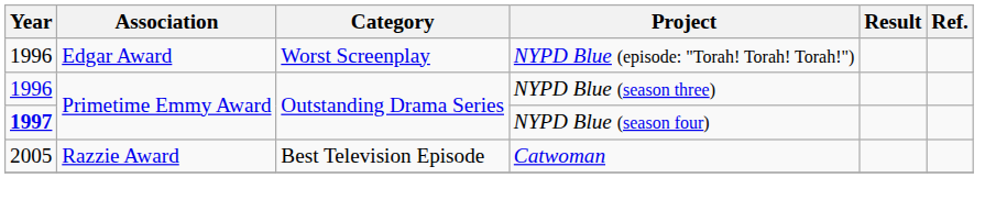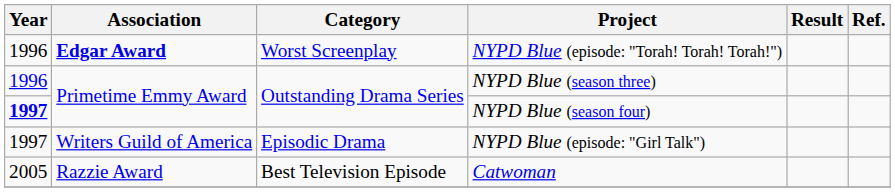 <table class="wikitable sortable">
 <tr>
 <th>Year</th>
 <th>Association</th>
 <th>Category</th>
 <th>Project</th>
 <th>Result</th>
 <th class=unsortable>Ref.</th>
 </tr>
 <tr>
 <td>1996</td>
-<td><a href='#'>Edgar Award</a></td>
+<td><strong><a href='#'>Edgar Award</a></strong></td>
 <td><a href='#'>Worst Screenplay</a></td>
 <td><em><a href='#'>NYPD Blue</a></em> <small> (episode: "Torah! Torah! Torah!") </small></td>
 <td></td>
 <td></td>
 </tr>
 <tr>
 <td><a href='#'>1996</a></td>
 <td rowspan=2><a href='#'>Primetime Emmy Award</a></td>
 <td rowspan=2><a href='#'>Outstanding Drama Series</a></td>
 <td><em>NYPD Blue</em> <small> (<a href='#'>season three</a>) </small></td>
 <td></td>
 <td></td>
 </tr>
 <tr>
 <td><strong><a href='#'>1997</a></strong></td>
 <td><em>NYPD Blue</em> <small> (<a href='#'>season four</a>) </small></td>
 <td></td>
 <td></td>
 </tr>
 <tr>
+<td>1997</td>
+<td><a href='#'>Writers Guild of America</a></td>
+<td><a href='#'>Episodic Drama</a></td>
+<td><em>NYPD Blue</em> <small> (episode: "Girl Talk") </small></td>
+<td></td>
+<td></td>
+</tr>
+<tr>
 <td>2005</td>
 <td><a href='#'>Razzie Award</a></td>
 <td>Best Television Episode</td>
 <td><em><a href='#'>Catwoman</a></em></td>
 <td></td>
 <td></td>
 </tr>
 <tr>
 </tr>
 </table>
